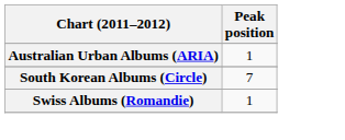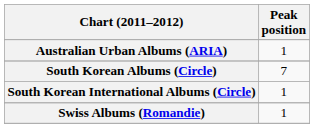 <table class="wikitable sortable plainrowheaders" style="text-align:center;">
 <tr>
 <th scope="col">Chart (2011–2012)</th>
 <th scope="col">Peak<br>position</th>
 </tr>
 <tr>
 </tr>
 <tr>
 <th scope="row">Australian Urban Albums (<a href='#'>ARIA</a>)</th>
 <td>1</td>
 </tr>
 <tr>
 </tr>
 <tr>
 </tr>
 <tr>
 </tr>
 <tr>
 </tr>
 <tr>
 </tr>
 <tr>
 </tr>
 <tr>
 </tr>
 <tr>
 </tr>
 <tr>
 </tr>
 <tr>
 </tr>
 <tr>
 </tr>
 <tr>
 </tr>
 <tr>
 </tr>
 <tr>
 </tr>
 <tr>
 </tr>
 <tr>
 </tr>
 <tr>
 </tr>
 <tr>
 </tr>
 <tr>
 </tr>
 <tr>
 </tr>
 <tr>
 </tr>
 <tr>
 </tr>
 <tr>
 <th scope="row">South Korean Albums (<a href='#'>Circle</a>)</th>
 <td>7</td>
 </tr>
 <tr>
+<th scope="row">South Korean International Albums (<a href='#'>Circle</a>)</th>
+<td>1</td>
+</tr>
+<tr>
 </tr>
 <tr>
 </tr>
 <tr>
 <th scope="row">Swiss Albums (<a href='#'>Romandie</a>)</th>
 <td>1</td>
 </tr>
 <tr>
 </tr>
 <tr>
 </tr>
 <tr>
 </tr>
 <tr>
 </tr>
 <tr>
 </tr>
 </table>
